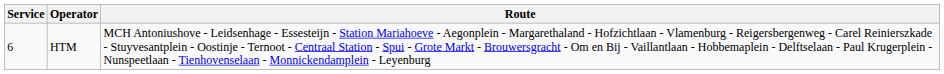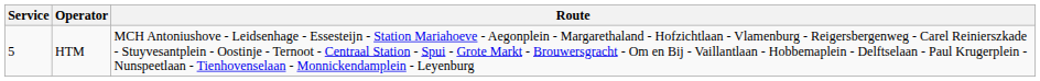 <table class="wikitable vatop">
 <tr>
 <th>Service</th>
 <th>Operator</th>
 <th>Route</th>
 </tr>
 <tr>
-<td>6</td>
+<td>5</td>
 <td>HTM</td>
 <td>MCH Antoniushove - Leidsenhage - Essesteijn - <a href='#'>Station Mariahoeve</a> - Aegonplein - Margarethaland - Hofzichtlaan - Vlamenburg - Reigersbergenweg - Carel Reinierszkade - Stuyvesantplein - Oostinje - Ternoot - <a href='#'>Centraal Station</a> - <a href='#'>Spui</a> - <a href='#'>Grote Markt</a> - <a href='#'>Brouwersgracht</a> - Om en Bij - Vaillantlaan - Hobbemaplein - Delftselaan - Paul Krugerplein - Nunspeetlaan - <a href='#'>Tienhovenselaan</a> - <a href='#'>Monnickendamplein</a> - Leyenburg</td>
 </tr>
 </table>
